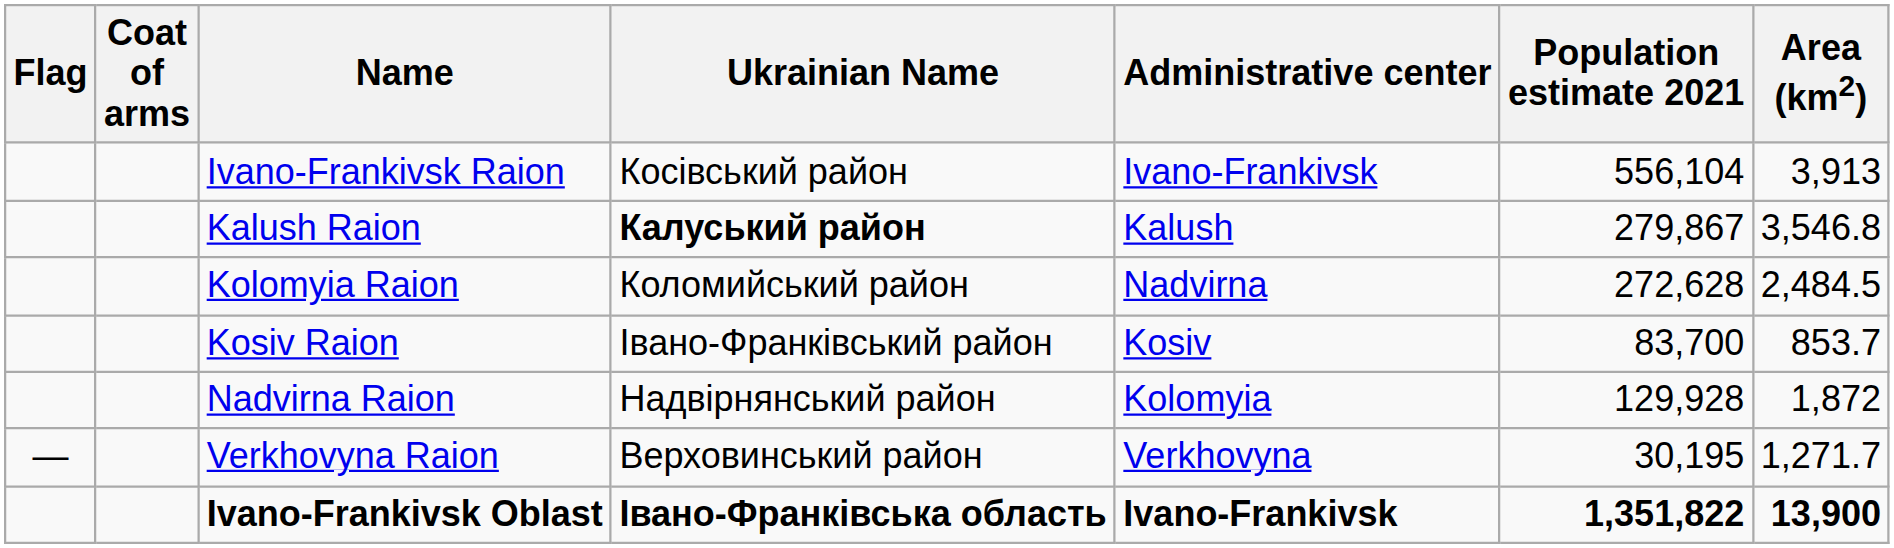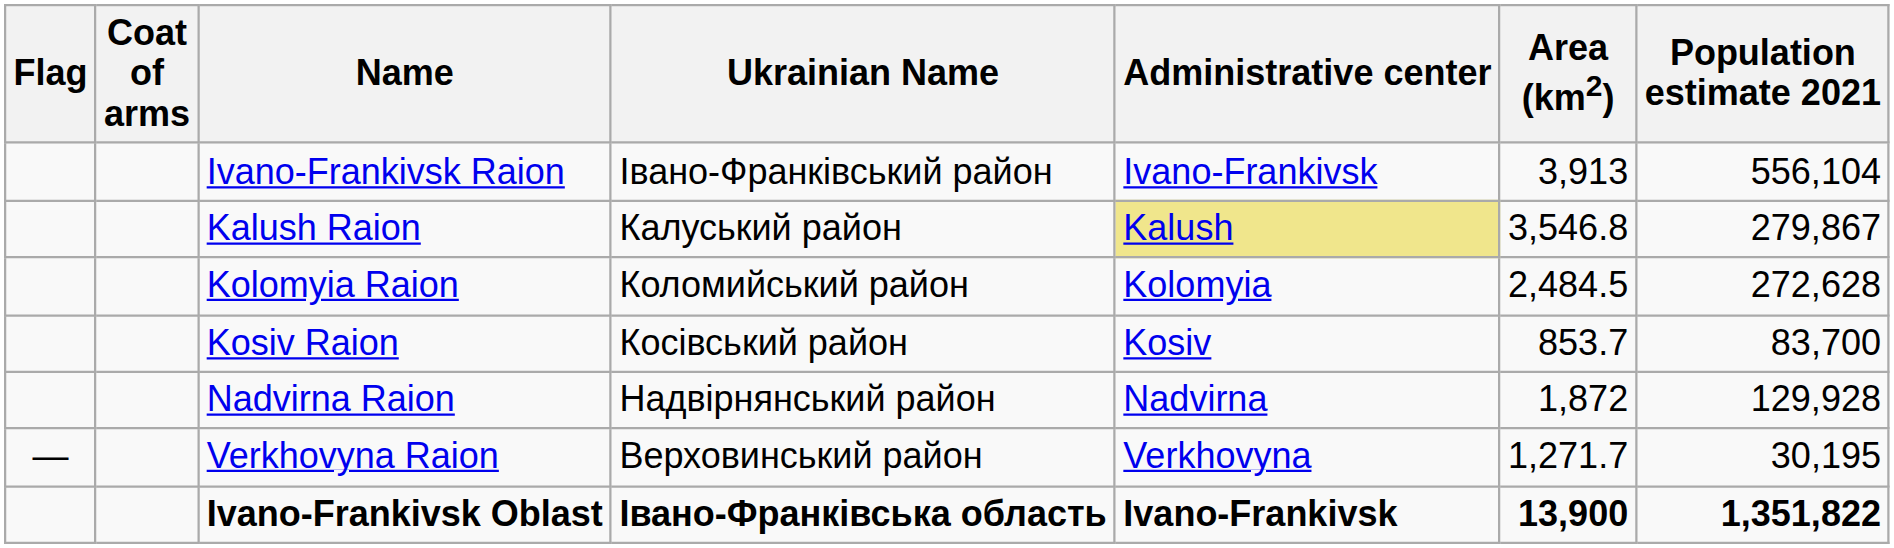 <table class="sortable wikitable">
 <tr>
 <th>Flag</th>
 <th>Coat<br>of<br>arms</th>
 <th>Name</th>
 <th>Ukrainian Name</th>
 <th>Administrative center</th>
+<th>Area <br>(km<sup>2</sup>)</th>
 <th>Population<br>estimate 2021</th>
-<th>Area <br>(km<sup>2</sup>)</th>
 </tr>
 <tr>
 <td></td>
 <td></td>
 <td><a href='#'>Ivano-Frankivsk Raion</a></td>
-<td>Косівський район</td>
+<td>Івано-Франківський район</td>
 <td><a href='#'>Ivano-Frankivsk</a></td>
+<td align="right">3,913</td>
 <td align="right">556,104</td>
-<td align="right">3,913</td>
 </tr>
 <tr>
 <td></td>
 <td></td>
 <td><a href='#'>Kalush Raion</a></td>
-<td><strong>Калуський район</strong></td>
-<td><a href='#'>Kalush</a></td>
+<td>Калуський район</td>
+<td style="background: khaki;"><a href='#'>Kalush</a></td>
+<td align="right">3,546.8</td>
 <td align="right">279,867</td>
-<td align="right">3,546.8</td>
 </tr>
 <tr>
 <td></td>
 <td></td>
 <td><a href='#'>Kolomyia Raion</a></td>
 <td>Коломийський район</td>
-<td><a href='#'>Nadvirna</a></td>
+<td><a href='#'>Kolomyia</a></td>
+<td align="right">2,484.5</td>
 <td align="right">272,628</td>
-<td align="right">2,484.5</td>
 </tr>
 <tr>
 <td></td>
 <td></td>
 <td><a href='#'>Kosiv Raion</a></td>
-<td>Івано-Франківський район</td>
+<td>Косівський район</td>
 <td><a href='#'>Kosiv</a></td>
+<td align="right">853.7</td>
 <td align="right">83,700</td>
-<td align="right">853.7</td>
 </tr>
 <tr>
 <td></td>
 <td></td>
 <td><a href='#'>Nadvirna Raion</a></td>
 <td>Надвірнянський район</td>
-<td><a href='#'>Kolomyia</a></td>
+<td><a href='#'>Nadvirna</a></td>
+<td align="right">1,872</td>
 <td align="right">129,928</td>
-<td align="right">1,872</td>
 </tr>
 <tr>
 <td align=center>—</td>
 <td></td>
 <td><a href='#'>Verkhovyna Raion</a></td>
 <td>Верховинський район</td>
 <td><a href='#'>Verkhovyna</a></td>
+<td align="right">1,271.7</td>
 <td align="right">30,195</td>
-<td align="right">1,271.7</td>
 </tr>
 <tr>
 <td></td>
 <td></td>
 <td><strong>Ivano-Frankivsk Oblast</strong></td>
 <td><strong>Івано-Франківська область</strong></td>
 <td><strong>Ivano-Frankivsk</strong></td>
+<td align="right"><strong>13,900</strong></td>
 <td align="right"><strong>1,351,822</strong></td>
-<td align="right"><strong>13,900</strong></td>
 </tr>
 </table>
